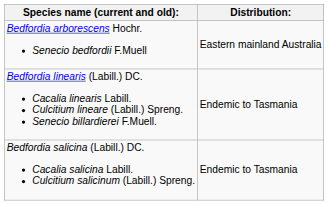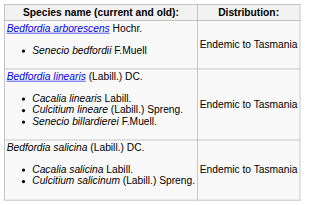 <table class="wikitable">
 <tr>
 <th>Species name (current and old):</th>
 <th>Distribution:</th>
 </tr>
 <tr>
 <td><em><a href='#'>Bedfordia arborescens</a></em> Hochr.<br><ul><li><em>Senecio bedfordii</em> F.Muell</li></ul></td>
-<td>Eastern mainland Australia</td>
+<td>Endemic to Tasmania</td>
 </tr>
 <tr>
 <td><em><a href='#'>Bedfordia linearis</a></em> (Labill.) DC.<br><ul><li><em>Cacalia linearis</em> Labill.</li><li><em>Culcitium lineare</em> (Labill.) Spreng.</li><li><em>Senecio billardierei</em> F.Muell.</li></ul></td>
 <td>Endemic to Tasmania</td>
 </tr>
 <tr>
 <td><em>Bedfordia salicina</em> (Labill.) DC.<br><ul><li><em>Cacalia salicina</em> Labill.</li><li><em>Culcitium salicinum</em> (Labill.) Spreng.</li></ul></td>
 <td>Endemic to Tasmania</td>
 </tr>
 </table>
